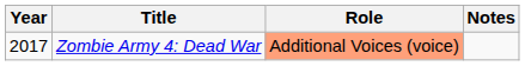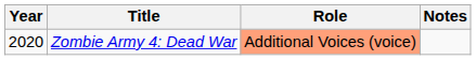 <table class="wikitable sortable">
 <tr>
 <th>Year</th>
 <th>Title</th>
 <th>Role</th>
 <th>Notes</th>
 </tr>
 <tr>
-<td>2017</td>
+<td>2020</td>
 <td><em><a href='#'>Zombie Army 4: Dead War</a></em></td>
 <td style="background: lightsalmon;">Additional Voices (voice)</td>
 <td></td>
 </tr>
 </table>
